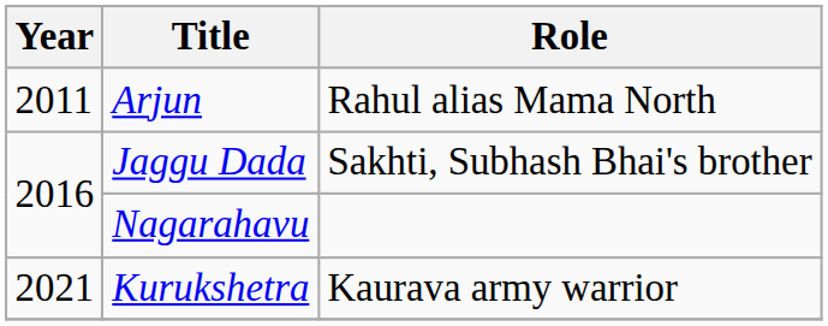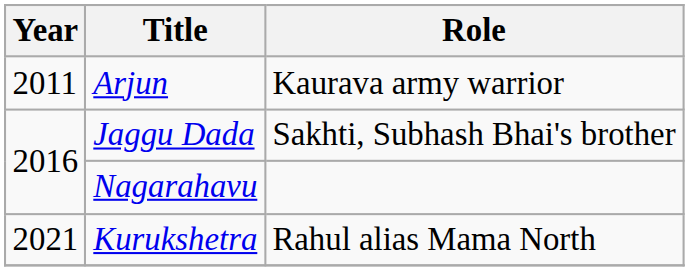 <table class="wikitable sortable">
 <tr>
 <th>Year</th>
 <th>Title</th>
 <th>Role</th>
 </tr>
 <tr>
 <td>2011</td>
 <td><a href='#'><em>Arjun</em></a></td>
-<td>Rahul alias Mama North</td>
+<td>Kaurava army warrior</td>
 </tr>
 <tr>
 <td rowspan="2">2016</td>
 <td><em><a href='#'>Jaggu Dada</a></em></td>
 <td>Sakhti, Subhash Bhai's brother</td>
 </tr>
 <tr>
 <td><a href='#'><em>Nagarahavu</em></a></td>
 <td></td>
 </tr>
 <tr>
 <td>2021</td>
 <td><a href='#'><em>Kurukshetra</em></a></td>
-<td>Kaurava army warrior</td>
+<td>Rahul alias Mama North</td>
 </tr>
 <tr>
 </tr>
 </table>
